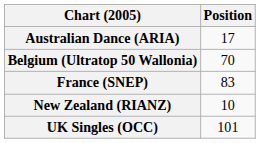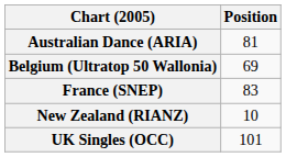 <table class="wikitable sortable plainrowheaders" style="text-align:center">
 <tr>
 <th>Chart (2005)</th>
 <th>Position</th>
 </tr>
 <tr>
 <th scope="row">Australian Dance (ARIA)</th>
-<td>17</td>
+<td>81</td>
 </tr>
 <tr>
 <th scope="row">Belgium (Ultratop 50 Wallonia)</th>
-<td>70</td>
+<td>69</td>
 </tr>
 <tr>
 <th scope="row">France (SNEP)</th>
 <td>83</td>
 </tr>
 <tr>
 <th scope="row">New Zealand (RIANZ)</th>
 <td>10</td>
 </tr>
 <tr>
 <th scope="row">UK Singles (OCC)</th>
 <td>101</td>
 </tr>
 </table>
